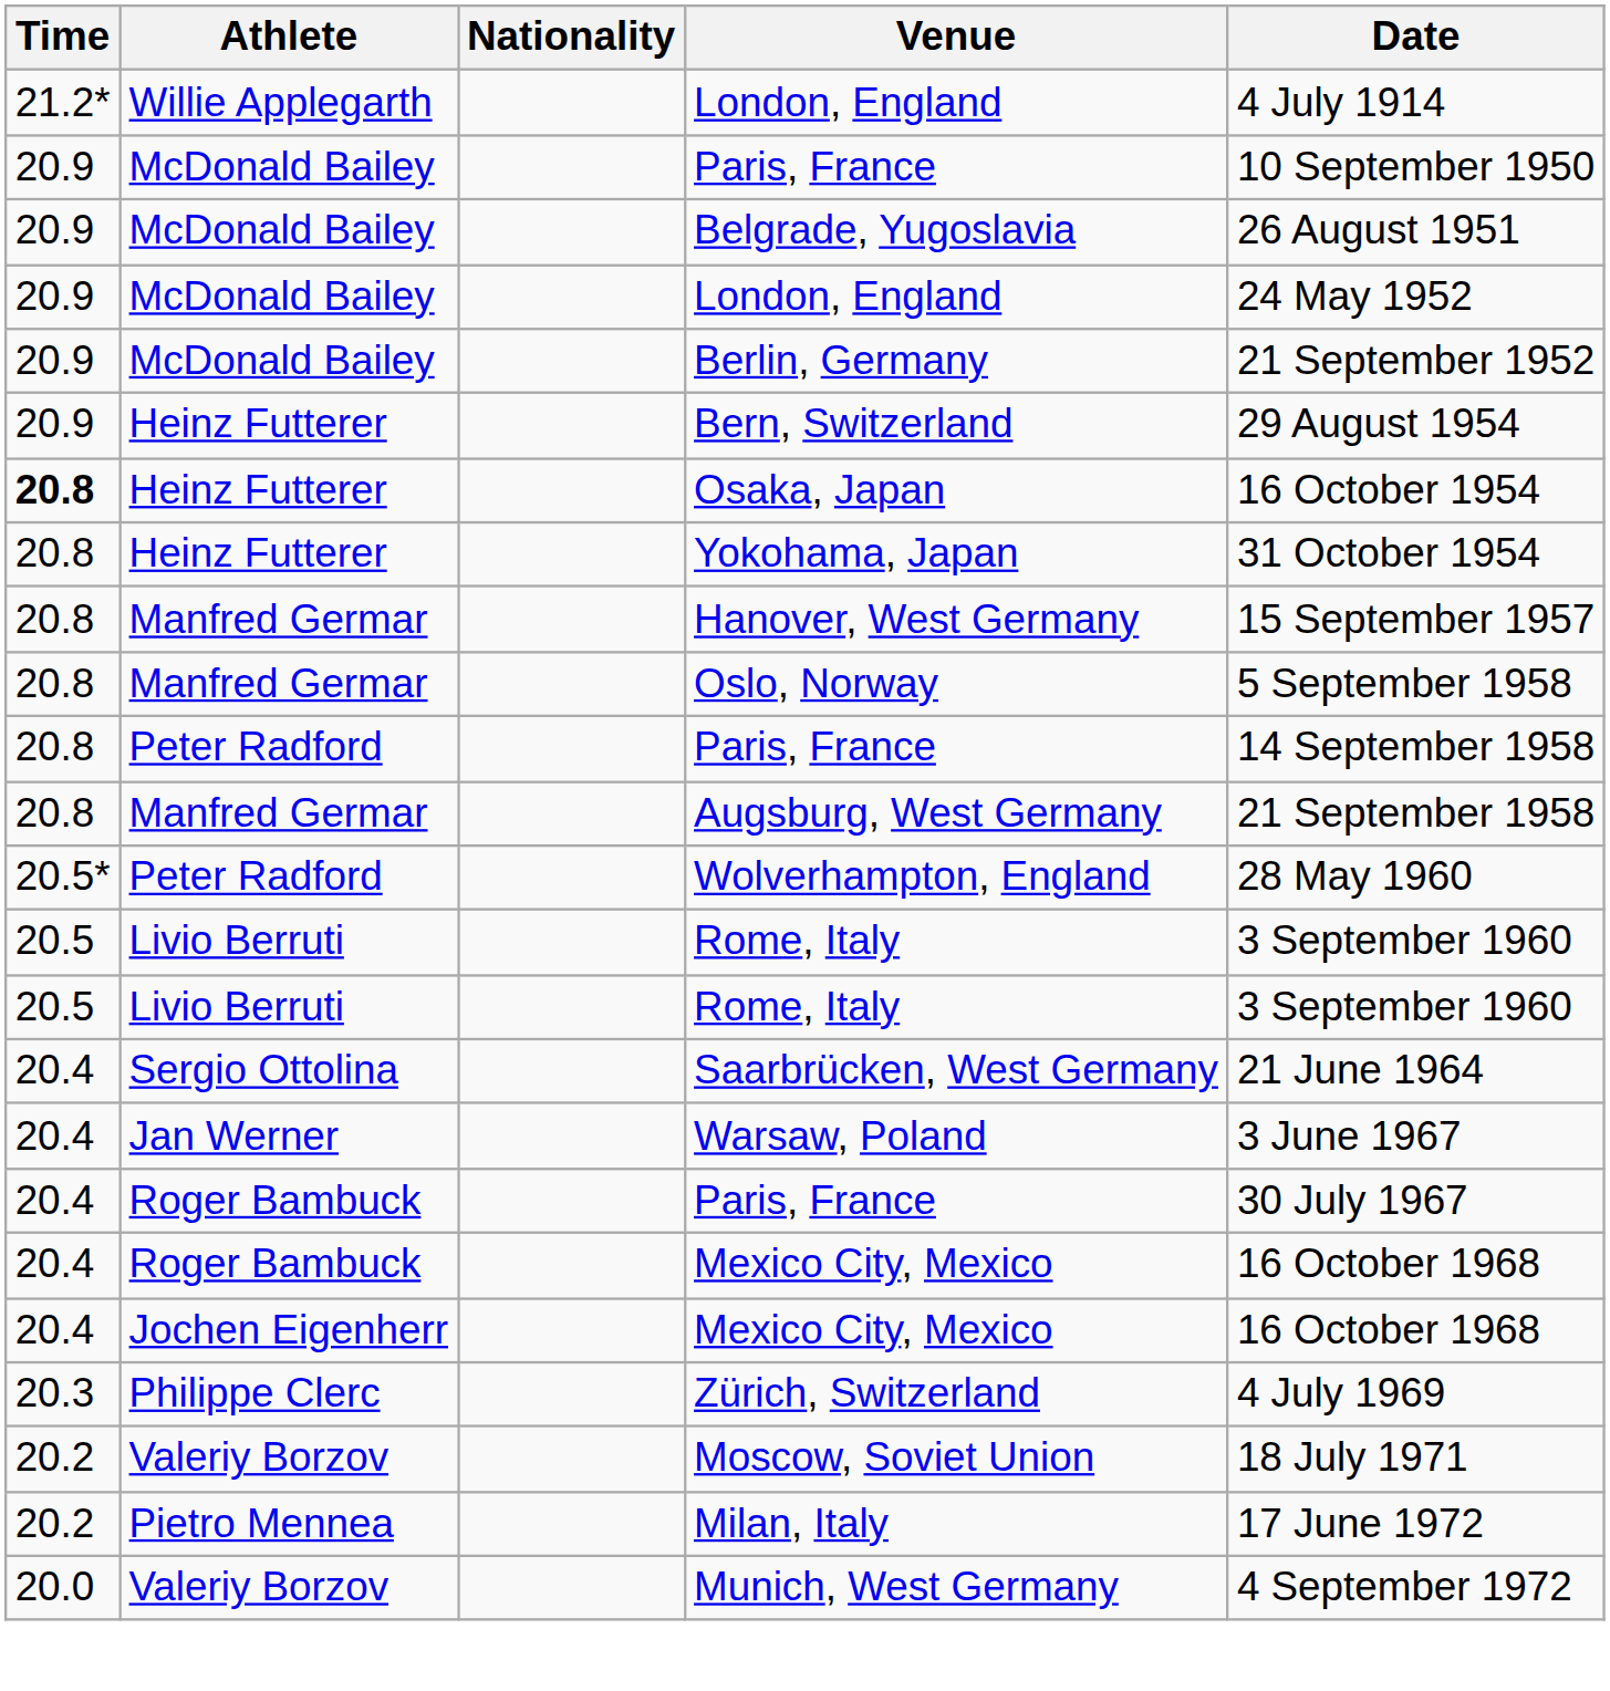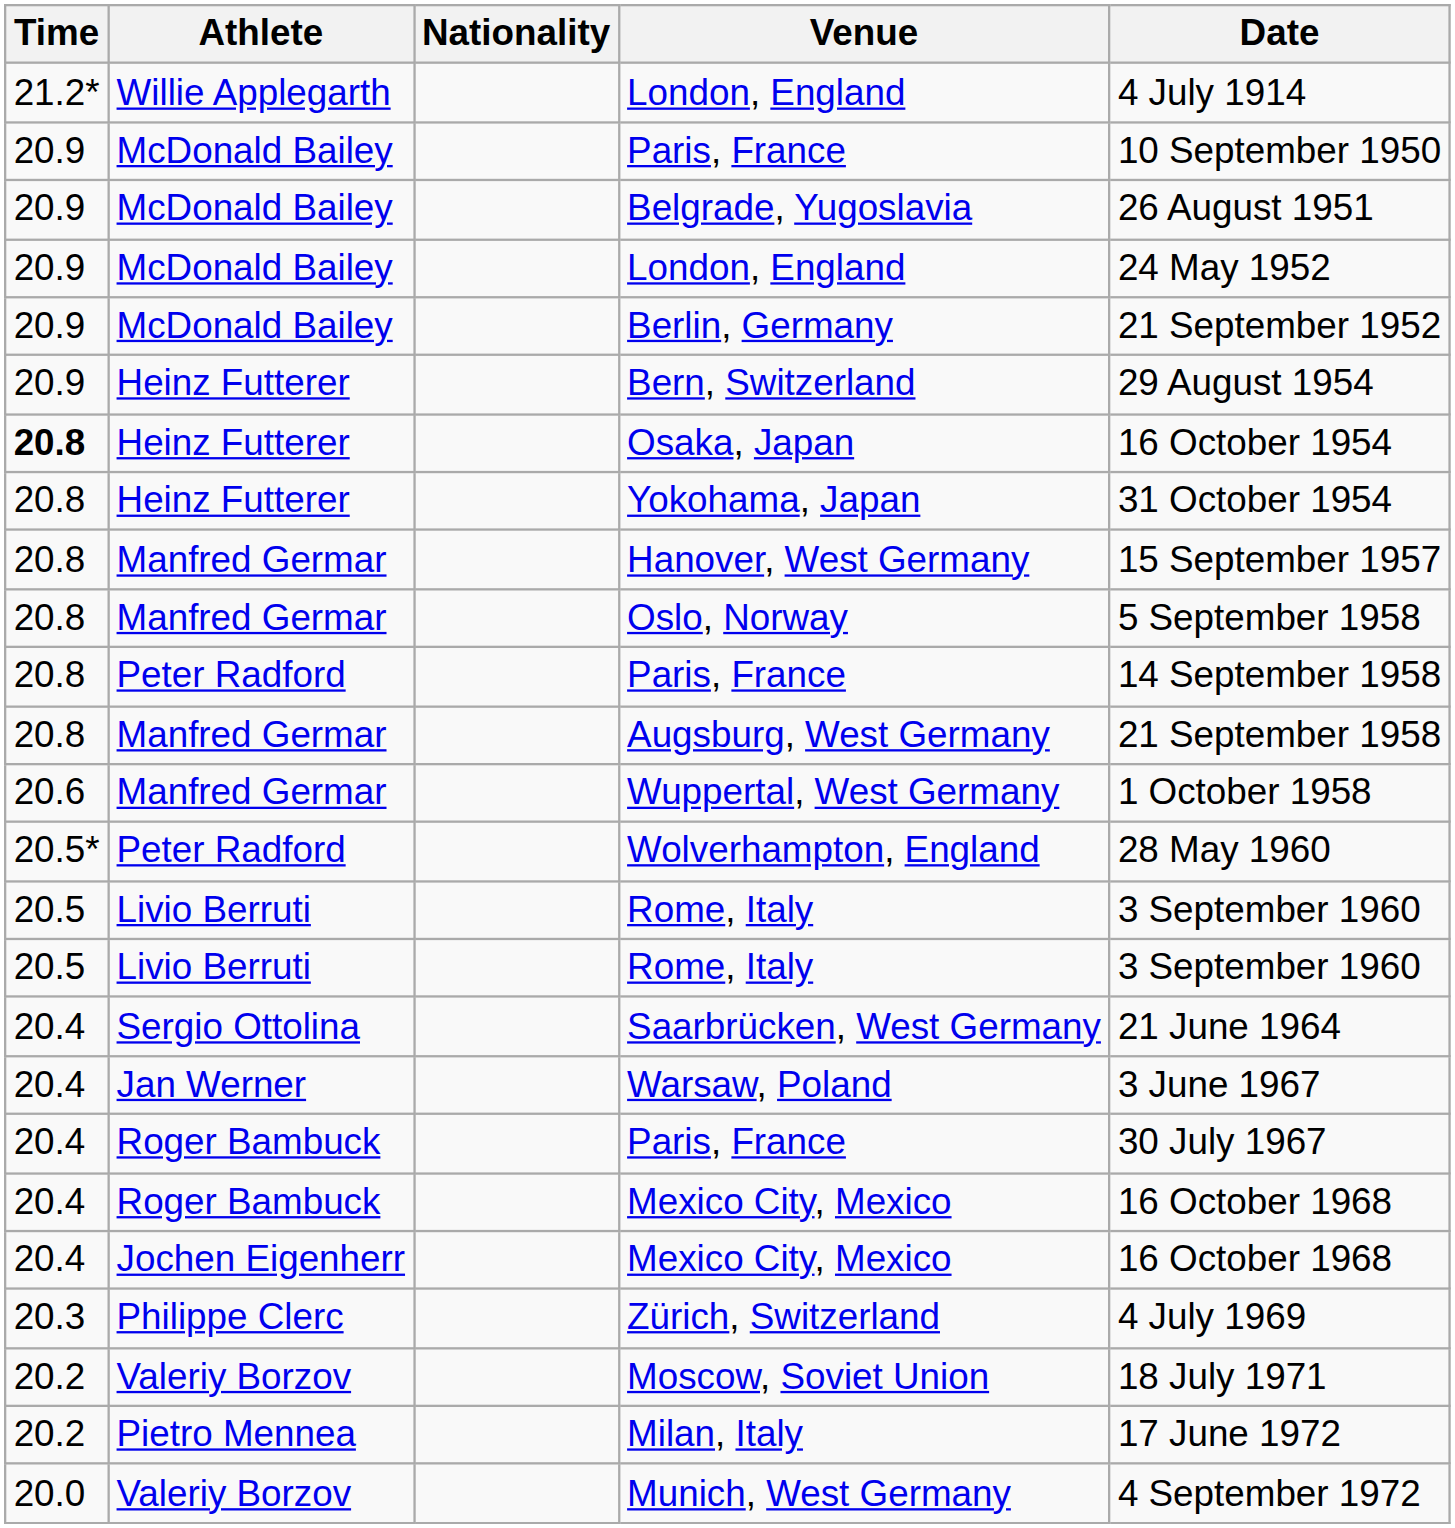 <table class="wikitable" border="1">
 <tr>
 <th>Time</th>
 <th>Athlete</th>
 <th>Nationality</th>
 <th>Venue</th>
 <th>Date</th>
 </tr>
 <tr>
 <td>21.2*</td>
 <td><a href='#'>Willie Applegarth</a></td>
 <td></td>
 <td><a href='#'>London</a>, <a href='#'>England</a></td>
 <td>4 July 1914</td>
 </tr>
 <tr>
 <td>20.9</td>
 <td><a href='#'>McDonald Bailey</a></td>
 <td></td>
 <td><a href='#'>Paris</a>, <a href='#'>France</a></td>
 <td>10 September 1950</td>
 </tr>
 <tr>
 <td>20.9</td>
 <td><a href='#'>McDonald Bailey</a></td>
 <td></td>
 <td><a href='#'>Belgrade</a>, <a href='#'>Yugoslavia</a></td>
 <td>26 August 1951</td>
 </tr>
 <tr>
 <td>20.9</td>
 <td><a href='#'>McDonald Bailey</a></td>
 <td></td>
 <td><a href='#'>London</a>, <a href='#'>England</a></td>
 <td>24 May 1952</td>
 </tr>
 <tr>
 <td>20.9</td>
 <td><a href='#'>McDonald Bailey</a></td>
 <td></td>
 <td><a href='#'>Berlin</a>, <a href='#'>Germany</a></td>
 <td>21 September 1952</td>
 </tr>
 <tr>
 <td>20.9</td>
 <td><a href='#'>Heinz Futterer</a></td>
 <td></td>
 <td><a href='#'>Bern</a>, <a href='#'>Switzerland</a></td>
 <td>29 August 1954</td>
 </tr>
 <tr>
 <td><strong>20.8</strong></td>
 <td><a href='#'>Heinz Futterer</a></td>
 <td></td>
 <td><a href='#'>Osaka</a>, <a href='#'>Japan</a></td>
 <td>16 October 1954</td>
 </tr>
 <tr>
 <td>20.8</td>
 <td><a href='#'>Heinz Futterer</a></td>
 <td></td>
 <td><a href='#'>Yokohama</a>, <a href='#'>Japan</a></td>
 <td>31 October 1954</td>
 </tr>
 <tr>
 <td>20.8</td>
 <td><a href='#'>Manfred Germar</a></td>
 <td></td>
 <td><a href='#'>Hanover</a>, <a href='#'>West Germany</a></td>
 <td>15 September 1957</td>
 </tr>
 <tr>
 <td>20.8</td>
 <td><a href='#'>Manfred Germar</a></td>
 <td></td>
 <td><a href='#'>Oslo</a>, <a href='#'>Norway</a></td>
 <td>5 September 1958</td>
 </tr>
 <tr>
 <td>20.8</td>
 <td><a href='#'>Peter Radford</a></td>
 <td></td>
 <td><a href='#'>Paris</a>, <a href='#'>France</a></td>
 <td>14 September 1958</td>
 </tr>
 <tr>
 <td>20.8</td>
 <td><a href='#'>Manfred Germar</a></td>
 <td></td>
 <td><a href='#'>Augsburg</a>, <a href='#'>West Germany</a></td>
 <td>21 September 1958</td>
 </tr>
 <tr>
+<td>20.6</td>
+<td><a href='#'>Manfred Germar</a></td>
+<td></td>
+<td><a href='#'>Wuppertal</a>, <a href='#'>West Germany</a></td>
+<td>1 October 1958</td>
+</tr>
+<tr>
 <td>20.5*</td>
 <td><a href='#'>Peter Radford</a></td>
 <td></td>
 <td><a href='#'>Wolverhampton</a>, <a href='#'>England</a></td>
 <td>28 May 1960</td>
 </tr>
 <tr>
 <td>20.5</td>
 <td><a href='#'>Livio Berruti</a></td>
 <td></td>
 <td><a href='#'>Rome</a>, <a href='#'>Italy</a></td>
 <td>3 September 1960</td>
 </tr>
 <tr>
 <td>20.5</td>
 <td><a href='#'>Livio Berruti</a></td>
 <td></td>
 <td><a href='#'>Rome</a>, <a href='#'>Italy</a></td>
 <td>3 September 1960</td>
 </tr>
 <tr>
 <td>20.4</td>
 <td><a href='#'>Sergio Ottolina</a></td>
 <td></td>
 <td><a href='#'>Saarbrücken</a>, <a href='#'>West Germany</a></td>
 <td>21 June 1964</td>
 </tr>
 <tr>
 <td>20.4</td>
 <td><a href='#'>Jan Werner</a></td>
 <td></td>
 <td><a href='#'>Warsaw</a>, <a href='#'>Poland</a></td>
 <td>3 June 1967</td>
 </tr>
 <tr>
 <td>20.4</td>
 <td><a href='#'>Roger Bambuck</a></td>
 <td></td>
 <td><a href='#'>Paris</a>, <a href='#'>France</a></td>
 <td>30 July 1967</td>
 </tr>
 <tr>
 <td>20.4</td>
 <td><a href='#'>Roger Bambuck</a></td>
 <td></td>
 <td><a href='#'>Mexico City</a>, <a href='#'>Mexico</a></td>
 <td>16 October 1968</td>
 </tr>
 <tr>
 <td>20.4</td>
 <td><a href='#'>Jochen Eigenherr</a></td>
 <td></td>
 <td><a href='#'>Mexico City</a>, <a href='#'>Mexico</a></td>
 <td>16 October 1968</td>
 </tr>
 <tr>
 <td>20.3</td>
 <td><a href='#'>Philippe Clerc</a></td>
 <td></td>
 <td><a href='#'>Zürich</a>, <a href='#'>Switzerland</a></td>
 <td>4 July 1969</td>
 </tr>
 <tr>
 <td>20.2</td>
 <td><a href='#'>Valeriy Borzov</a></td>
 <td></td>
 <td><a href='#'>Moscow</a>, <a href='#'>Soviet Union</a></td>
 <td>18 July 1971</td>
 </tr>
 <tr>
 <td>20.2</td>
 <td><a href='#'>Pietro Mennea</a></td>
 <td></td>
 <td><a href='#'>Milan</a>, <a href='#'>Italy</a></td>
 <td>17 June 1972</td>
 </tr>
 <tr>
 <td>20.0</td>
 <td><a href='#'>Valeriy Borzov</a></td>
 <td></td>
 <td><a href='#'>Munich</a>, <a href='#'>West Germany</a></td>
 <td>4 September 1972</td>
 </tr>
 </table>
